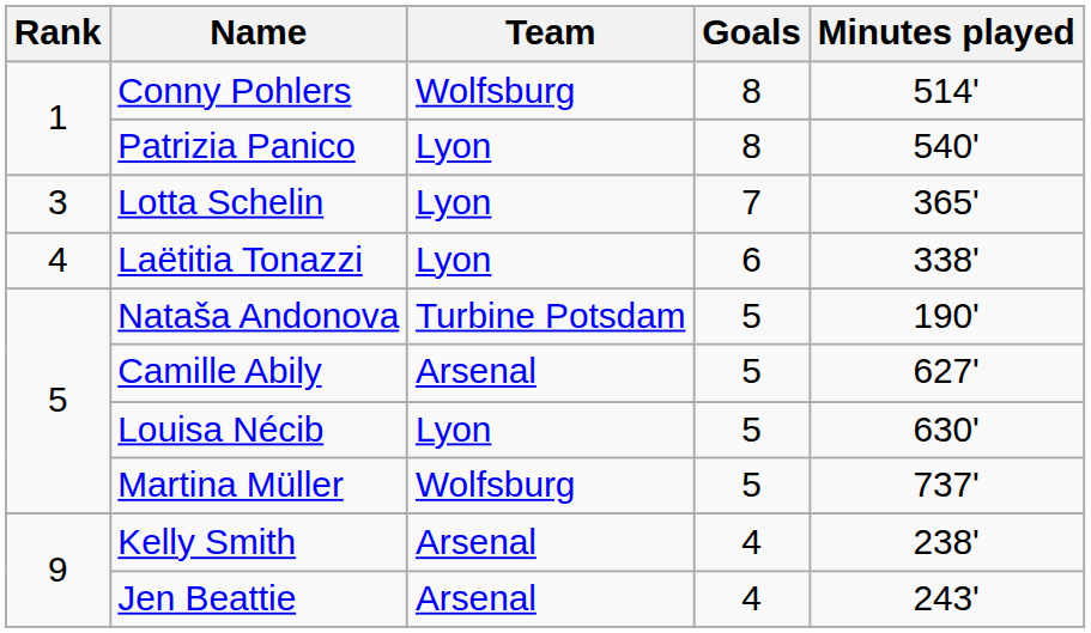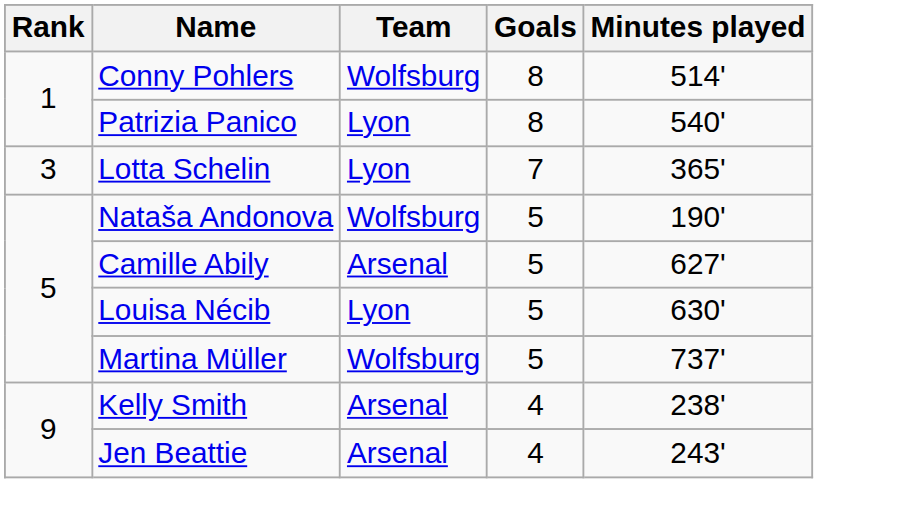 <table class="wikitable" style="text-align:center">
 <tr>
 <th>Rank</th>
 <th>Name</th>
 <th>Team</th>
 <th>Goals</th>
 <th>Minutes played</th>
 </tr>
 <tr>
 <td rowspan="2">1</td>
 <td align="left"> <a href='#'>Conny Pohlers</a></td>
 <td align="left"> <a href='#'>Wolfsburg</a></td>
 <td>8</td>
 <td>514'</td>
 </tr>
 <tr>
 <td align="left"> <a href='#'>Patrizia Panico</a></td>
 <td align="left"> <a href='#'>Lyon</a></td>
 <td>8</td>
 <td>540'</td>
 </tr>
 <tr>
 <td>3</td>
 <td align="left"> <a href='#'>Lotta Schelin</a></td>
 <td align="left"> <a href='#'>Lyon</a></td>
 <td>7</td>
 <td>365'</td>
 </tr>
 <tr>
-<td>4</td>
-<td align="left"> <a href='#'>Laëtitia Tonazzi</a></td>
-<td align="left"> <a href='#'>Lyon</a></td>
-<td>6</td>
-<td>338'</td>
-</tr>
-<tr>
 <td rowspan="4">5</td>
 <td align="left"> <a href='#'>Nataša Andonova</a></td>
-<td align="left"> <a href='#'>Turbine Potsdam</a></td>
+<td align="left"> <a href='#'>Wolfsburg</a></td>
 <td>5</td>
 <td>190'</td>
 </tr>
 <tr>
 <td align="left"> <a href='#'>Camille Abily</a></td>
 <td align="left"> <a href='#'>Arsenal</a></td>
 <td>5</td>
 <td>627'</td>
 </tr>
 <tr>
 <td align="left"> <a href='#'>Louisa Nécib</a></td>
 <td align="left"> <a href='#'>Lyon</a></td>
 <td>5</td>
 <td>630'</td>
 </tr>
 <tr>
 <td align="left"> <a href='#'>Martina Müller</a></td>
 <td align="left"> <a href='#'>Wolfsburg</a></td>
 <td>5</td>
 <td>737'</td>
 </tr>
 <tr>
 <td rowspan="2">9</td>
 <td align="left"> <a href='#'>Kelly Smith</a></td>
 <td align="left"> <a href='#'>Arsenal</a></td>
 <td>4</td>
 <td>238'</td>
 </tr>
 <tr>
 <td align="left"> <a href='#'>Jen Beattie</a></td>
 <td align="left"> <a href='#'>Arsenal</a></td>
 <td>4</td>
 <td>243'</td>
 </tr>
 </table>
